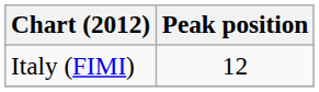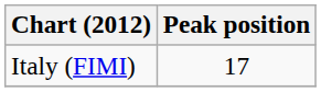 <table class="wikitable sortable plainrowheaders">
 <tr>
 <th scope="col">Chart (2012)</th>
 <th scope="col">Peak position</th>
 </tr>
 <tr>
 <td>Italy (<a href='#'>FIMI</a>)</td>
-<td align="center">12</td>
+<td align="center">17</td>
 </tr>
 <tr>
 </tr>
 </table>
